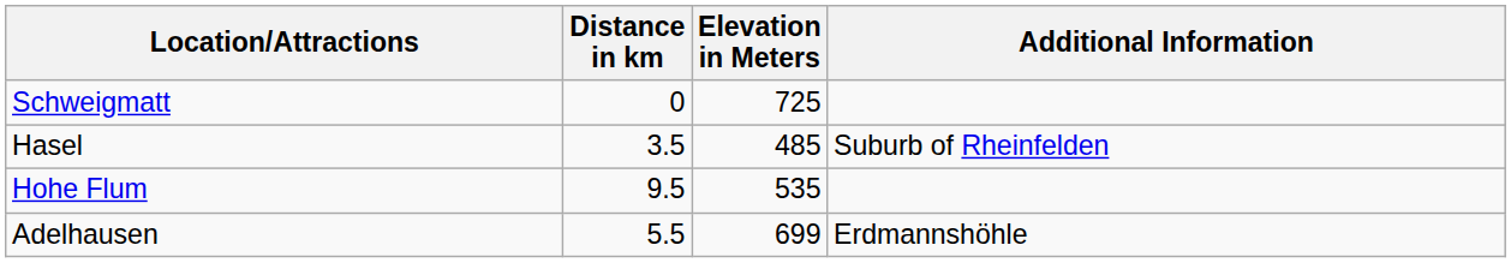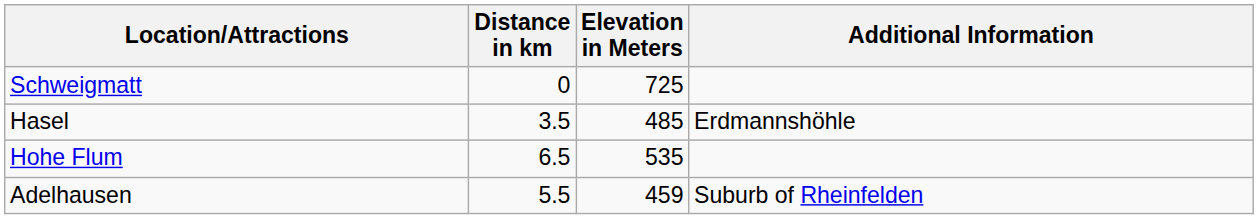 <table class="wikitable">
 <tr>
 <th width="40%">Location/Attractions</th>
 <th width="5%">Distance in km</th>
 <th width="5%">Elevation in Meters</th>
 <th width="50%">Additional Information</th>
 </tr>
 <tr valign="top">
 <td><a href='#'>Schweigmatt</a></td>
 <td align="right">0</td>
 <td align="right">725</td>
 <td></td>
 </tr>
 <tr valign="top">
 <td>Hasel</td>
 <td align="right">3.5</td>
 <td align="right">485</td>
-<td>Suburb of <a href='#'>Rheinfelden</a></td>
+<td>Erdmannshöhle</td>
 </tr>
 <tr valign="top">
 <td><a href='#'>Hohe Flum</a></td>
-<td align="right">9.5</td>
+<td align="right">6.5</td>
 <td align="right">535</td>
 <td></td>
 </tr>
 <tr valign="top">
 <td>Adelhausen</td>
 <td align="right">5.5</td>
-<td align="right">699</td>
-<td>Erdmannshöhle</td>
+<td align="right">459</td>
+<td>Suburb of <a href='#'>Rheinfelden</a></td>
 </tr>
 </table>
